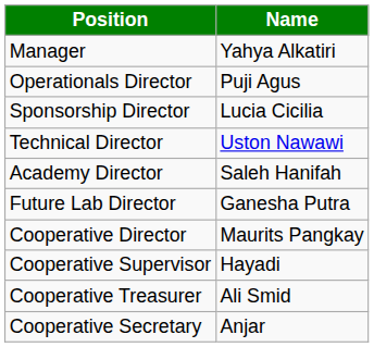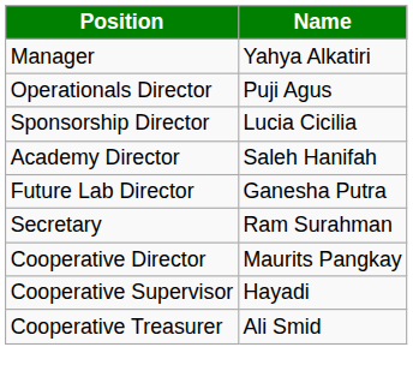 <table class="wikitable">
 <tr>
 <th style="color:white; background:green;">Position</th>
 <th style="color:white; background:green;">Name</th>
 </tr>
 <tr>
 <td>Manager</td>
 <td> Yahya Alkatiri</td>
 </tr>
 <tr>
 <td>Operationals Director</td>
 <td> Puji Agus</td>
 </tr>
 <tr>
 <td>Sponsorship Director</td>
 <td> Lucia Cicilia</td>
 </tr>
 <tr>
-<td>Technical Director</td>
-<td> <a href='#'>Uston Nawawi</a></td>
-</tr>
-<tr>
 <td>Academy Director</td>
 <td> Saleh Hanifah</td>
 </tr>
 <tr>
 <td>Future Lab Director</td>
 <td> Ganesha Putra</td>
+</tr>
+<tr>
+<td>Secretary</td>
+<td>  Ram Surahman</td>
 </tr>
 <tr>
 <td>Cooperative Director</td>
 <td> Maurits Pangkay</td>
 </tr>
 <tr>
 <td>Cooperative Supervisor</td>
 <td> Hayadi</td>
 </tr>
 <tr>
 <td>Cooperative Treasurer</td>
 <td> Ali Smid</td>
 </tr>
-<tr>
-<td>Cooperative Secretary</td>
-<td> Anjar</td>
-</tr>
 </table>
